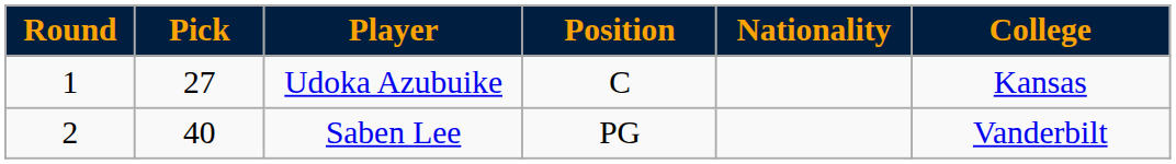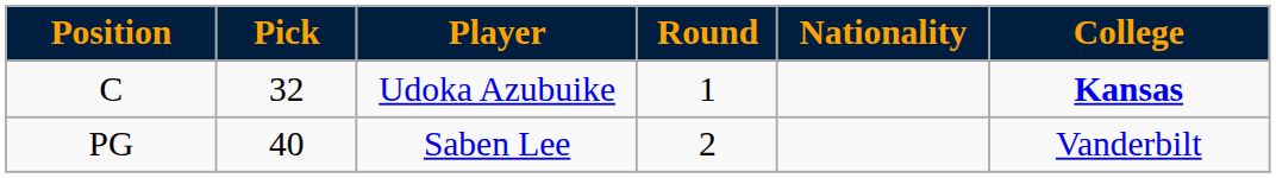 <table class="wikitable sortable sortable">
 <tr>
-<th style="background:#001e3f; color:#fca404" width="10%">Round</th>
+<th style="background:#001e3f; color:#fca404" width="15%">Position</th>
 <th style="background:#001e3f; color:#fca404" width="10%">Pick</th>
 <th style="background:#001e3f; color:#fca404" width="20%">Player</th>
-<th style="background:#001e3f; color:#fca404" width="15%">Position</th>
+<th style="background:#001e3f; color:#fca404" width="10%">Round</th>
 <th style="background:#001e3f; color:#fca404" width="15%">Nationality</th>
 <th style="background:#001e3f; color:#fca404" width="20%">College</th>
 </tr>
 <tr style="text-align: center">
+<td>C</td>
+<td>32</td>
+<td><a href='#'>Udoka Azubuike</a></td>
 <td>1</td>
-<td>27</td>
-<td><a href='#'>Udoka Azubuike</a></td>
-<td>C</td>
 <td></td>
-<td><a href='#'>Kansas</a></td>
+<td><strong><a href='#'>Kansas</a></strong></td>
 </tr>
 <tr style="text-align: center">
-<td>2</td>
+<td>PG</td>
 <td>40</td>
 <td><a href='#'>Saben Lee</a></td>
-<td>PG</td>
+<td>2</td>
 <td></td>
 <td><a href='#'>Vanderbilt</a></td>
 </tr>
 </table>
